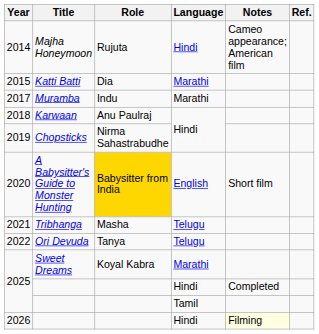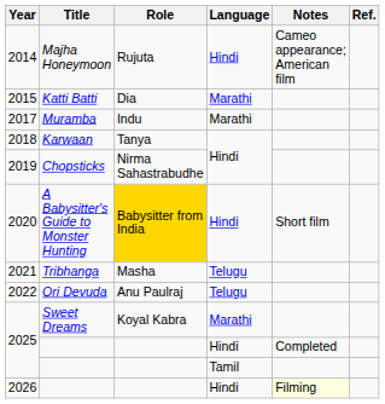 <table class="wikitable plainrowheaders sortable" width=65%>
 <tr>
 <th scope="col">Year</th>
 <th scope="col">Title</th>
 <th scope="col">Role</th>
 <th scope="col">Language</th>
 <th scope="col" class="unsortable">Notes</th>
 <th scope="col" class="unsortable">Ref.</th>
 </tr>
 <tr>
 <td>2014</td>
 <td><em>Majha Honeymoon</em></td>
 <td>Rujuta</td>
 <td><a href='#'>Hindi</a></td>
 <td>Cameo appearance; American film</td>
 <td></td>
 </tr>
 <tr>
 <td>2015</td>
 <td><em><a href='#'>Katti Batti</a></em></td>
 <td>Dia</td>
 <td><a href='#'>Marathi</a></td>
 <td></td>
 <td></td>
 </tr>
 <tr>
 <td>2017</td>
 <td><em><a href='#'>Muramba</a></em></td>
 <td>Indu</td>
 <td>Marathi</td>
 <td></td>
 <td></td>
 </tr>
 <tr>
 <td>2018</td>
 <td><em><a href='#'>Karwaan</a></em></td>
-<td>Anu Paulraj</td>
+<td>Tanya</td>
 <td rowspan="2">Hindi</td>
 <td></td>
 <td></td>
 </tr>
 <tr>
 <td>2019</td>
 <td><em><a href='#'>Chopsticks</a></em></td>
 <td>Nirma Sahastrabudhe</td>
 <td></td>
 <td></td>
 </tr>
 <tr>
 <td>2020</td>
 <td><em><a href='#'>A Babysitter's Guide to Monster Hunting</a></em></td>
 <td style="background: gold;">Babysitter from India</td>
-<td><a href='#'>English</a></td>
+<td><a href='#'>Hindi</a></td>
 <td>Short film</td>
 <td></td>
 </tr>
 <tr>
 <td>2021</td>
 <td><em><a href='#'>Tribhanga</a></em></td>
 <td>Masha</td>
 <td><a href='#'>Telugu</a></td>
 <td></td>
 <td></td>
 </tr>
 <tr>
 <td>2022</td>
 <td><em><a href='#'>Ori Devuda</a></em></td>
-<td>Tanya</td>
+<td>Anu Paulraj</td>
 <td><a href='#'>Telugu</a></td>
 <td></td>
 <td></td>
 </tr>
 <tr>
 <td rowspan="3">2025</td>
 <td><em><a href='#'>Sweet Dreams</a></em></td>
 <td>Koyal Kabra</td>
 <td><a href='#'>Marathi</a></td>
 <td></td>
 <td></td>
 </tr>
 <tr>
 <td></td>
 <td></td>
 <td>Hindi</td>
 <td>Completed</td>
 <td></td>
 </tr>
 <tr>
 <td></td>
 <td></td>
 <td>Tamil</td>
 <td></td>
 <td></td>
 </tr>
 <tr>
 <td>2026</td>
 <td></td>
 <td></td>
 <td>Hindi</td>
 <td style="background: lightyellow;">Filming</td>
 <td></td>
 </tr>
 </table>
